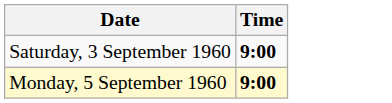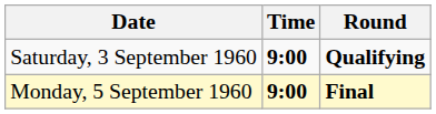 <table class="wikitable">
 <tr>
 <th>Date</th>
 <th>Time</th>
+<th>Round</th>
 </tr>
 <tr>
 <td>Saturday, 3 September 1960</td>
 <td><strong>9:00</strong></td>
+<td><strong>Qualifying</strong></td>
 </tr>
 <tr style=background:lemonchiffon>
 <td>Monday, 5 September 1960</td>
 <td><strong>9:00</strong></td>
+<td><strong>Final</strong></td>
 </tr>
 </table>
